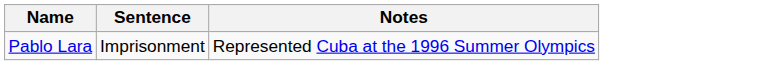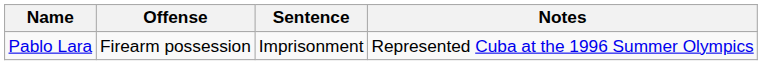 <table class="wikitable">
 <tr>
 <th>Name</th>
+<th>Offense</th>
 <th>Sentence</th>
 <th>Notes</th>
 </tr>
 <tr>
 <td><a href='#'>Pablo Lara</a></td>
+<td>Firearm possession</td>
 <td>Imprisonment</td>
 <td>Represented <a href='#'>Cuba at the 1996 Summer Olympics</a></td>
 </tr>
 </table>
